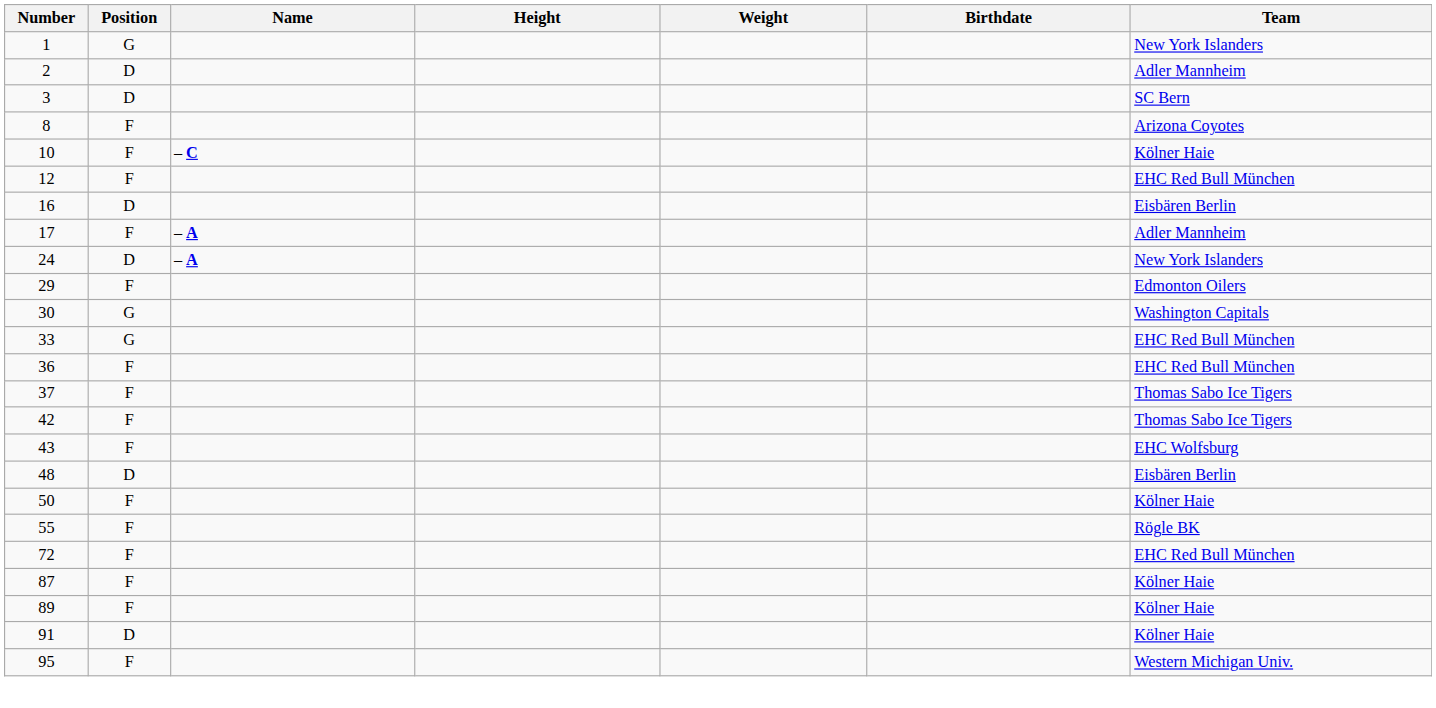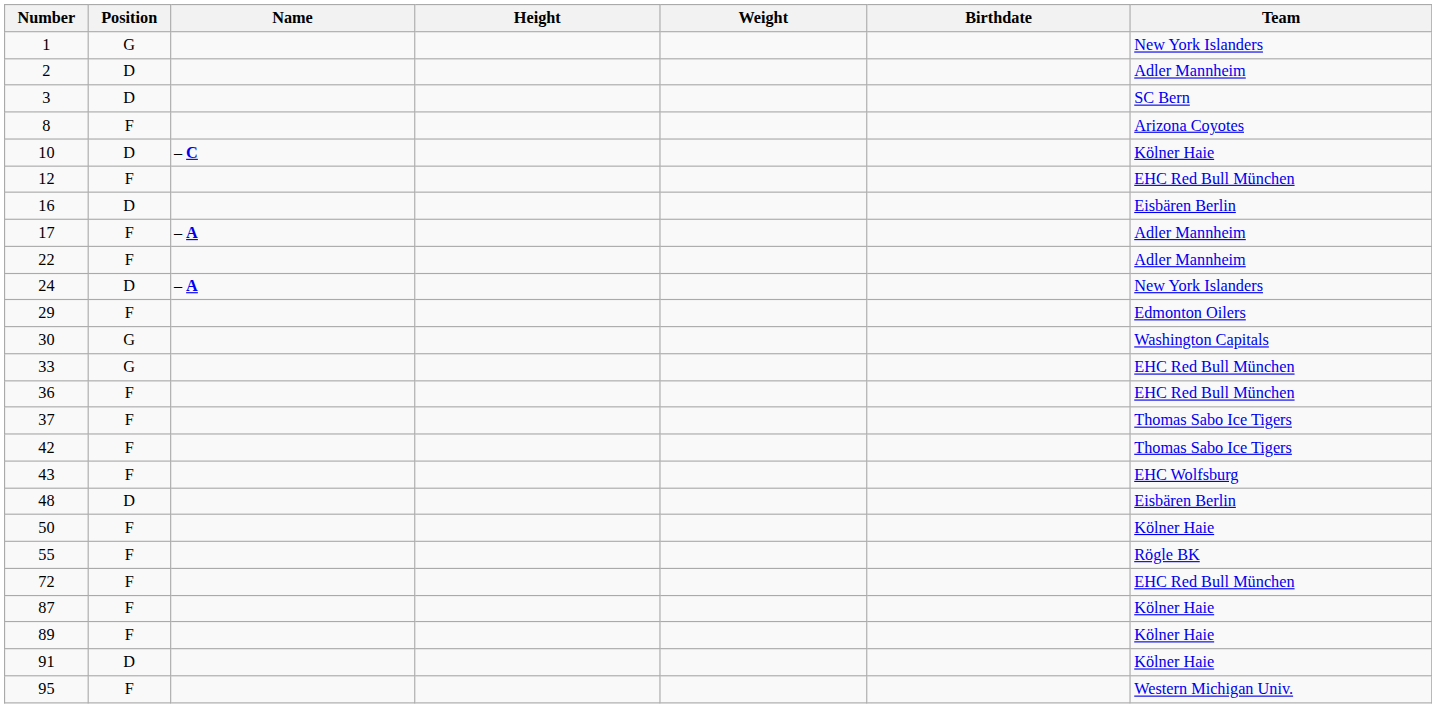 <table width="100%" class="wikitable sortable" style="font-size: 90%; text-align: center;">
 <tr>
 <th style="width:  4%;">Number</th>
 <th style="width:  4%;">Position</th>
 <th style="width: 13%;">Name</th>
 <th style="width: 13%;">Height</th>
 <th style="width: 11%;">Weight</th>
 <th style="width: 14%;">Birthdate</th>
 <th style="width: 16%;">Team</th>
 </tr>
 <tr>
 <td>1</td>
 <td>G</td>
 <td align=left></td>
 <td></td>
 <td></td>
 <td></td>
 <td style="text-align:left;"> <a href='#'>New York Islanders</a></td>
 </tr>
 <tr>
 <td>2</td>
 <td>D</td>
 <td align=left></td>
 <td></td>
 <td></td>
 <td></td>
 <td style="text-align:left;"> <a href='#'>Adler Mannheim</a></td>
 </tr>
 <tr>
 <td>3</td>
 <td>D</td>
 <td align=left></td>
 <td></td>
 <td></td>
 <td></td>
 <td style="text-align:left;"> <a href='#'>SC Bern</a></td>
 </tr>
 <tr>
 <td>8</td>
 <td>F</td>
 <td align=left></td>
 <td></td>
 <td></td>
 <td></td>
 <td style="text-align:left;"> <a href='#'>Arizona Coyotes</a></td>
 </tr>
 <tr>
 <td>10</td>
-<td>F</td>
+<td>D</td>
 <td align=left> – <strong><a href='#'>C</a></strong></td>
 <td></td>
 <td></td>
 <td></td>
 <td style="text-align:left;"> <a href='#'>Kölner Haie</a></td>
 </tr>
 <tr>
 <td>12</td>
 <td>F</td>
 <td align=left></td>
 <td></td>
 <td></td>
 <td></td>
 <td style="text-align:left;"> <a href='#'>EHC Red Bull München</a></td>
 </tr>
 <tr>
 <td>16</td>
 <td>D</td>
 <td align=left></td>
 <td></td>
 <td></td>
 <td></td>
 <td style="text-align:left;"> <a href='#'>Eisbären Berlin</a></td>
 </tr>
 <tr>
 <td>17</td>
 <td>F</td>
 <td align=left> – <strong><a href='#'>A</a></strong></td>
+<td></td>
+<td></td>
+<td></td>
+<td style="text-align:left;"> <a href='#'>Adler Mannheim</a></td>
+</tr>
+<tr>
+<td>22</td>
+<td>F</td>
+<td align=left></td>
 <td></td>
 <td></td>
 <td></td>
 <td style="text-align:left;"> <a href='#'>Adler Mannheim</a></td>
 </tr>
 <tr>
 <td>24</td>
 <td>D</td>
 <td align="left"> – <strong><a href='#'>A</a></strong></td>
 <td></td>
 <td></td>
 <td></td>
 <td style="text-align:left;"> <a href='#'>New York Islanders</a></td>
 </tr>
 <tr>
 <td>29</td>
 <td>F</td>
 <td align="left"></td>
 <td></td>
 <td></td>
 <td></td>
 <td style="text-align:left;"> <a href='#'>Edmonton Oilers</a></td>
 </tr>
 <tr>
 <td>30</td>
 <td>G</td>
 <td align=left></td>
 <td></td>
 <td></td>
 <td></td>
 <td style="text-align:left;"> <a href='#'>Washington Capitals</a></td>
 </tr>
 <tr>
 <td>33</td>
 <td>G</td>
 <td align="left"></td>
 <td></td>
 <td></td>
 <td></td>
 <td style="text-align:left;"> <a href='#'>EHC Red Bull München</a></td>
 </tr>
 <tr>
 <td>36</td>
 <td>F</td>
 <td align="left"></td>
 <td></td>
 <td></td>
 <td></td>
 <td style="text-align:left;"> <a href='#'>EHC Red Bull München</a></td>
 </tr>
 <tr>
 <td>37</td>
 <td>F</td>
 <td align=left></td>
 <td></td>
 <td></td>
 <td></td>
 <td style="text-align:left;"> <a href='#'>Thomas Sabo Ice Tigers</a></td>
 </tr>
 <tr>
 <td>42</td>
 <td>F</td>
 <td align=left></td>
 <td></td>
 <td></td>
 <td></td>
 <td style="text-align:left;"> <a href='#'>Thomas Sabo Ice Tigers</a></td>
 </tr>
 <tr>
 <td>43</td>
 <td>F</td>
 <td align="left"></td>
 <td></td>
 <td></td>
 <td></td>
 <td style="text-align:left;"> <a href='#'>EHC Wolfsburg</a></td>
 </tr>
 <tr>
 <td>48</td>
 <td>D</td>
 <td align=left></td>
 <td></td>
 <td></td>
 <td></td>
 <td style="text-align:left;"> <a href='#'>Eisbären Berlin</a></td>
 </tr>
 <tr>
 <td>50</td>
 <td>F</td>
 <td align=left></td>
 <td></td>
 <td></td>
 <td></td>
 <td style="text-align:left;"> <a href='#'>Kölner Haie</a></td>
 </tr>
 <tr>
 <td>55</td>
 <td>F</td>
 <td align=left></td>
 <td></td>
 <td></td>
 <td></td>
 <td style="text-align:left;"> <a href='#'>Rögle BK</a></td>
 </tr>
 <tr>
 <td>72</td>
 <td>F</td>
 <td align=left></td>
 <td></td>
 <td></td>
 <td></td>
 <td style="text-align:left;"> <a href='#'>EHC Red Bull München</a></td>
 </tr>
 <tr>
 <td>87</td>
 <td>F</td>
 <td align=left></td>
 <td></td>
 <td></td>
 <td></td>
 <td style="text-align:left;"> <a href='#'>Kölner Haie</a></td>
 </tr>
 <tr>
 <td>89</td>
 <td>F</td>
 <td align=left></td>
 <td></td>
 <td></td>
 <td></td>
 <td style="text-align:left;"> <a href='#'>Kölner Haie</a></td>
 </tr>
 <tr>
 <td>91</td>
 <td>D</td>
 <td align=left></td>
 <td></td>
 <td></td>
 <td></td>
 <td style="text-align:left;"> <a href='#'>Kölner Haie</a></td>
 </tr>
 <tr>
 <td>95</td>
 <td>F</td>
 <td align=left></td>
 <td></td>
 <td></td>
 <td></td>
 <td style="text-align:left;"> <a href='#'>Western Michigan Univ.</a></td>
 </tr>
 </table>
